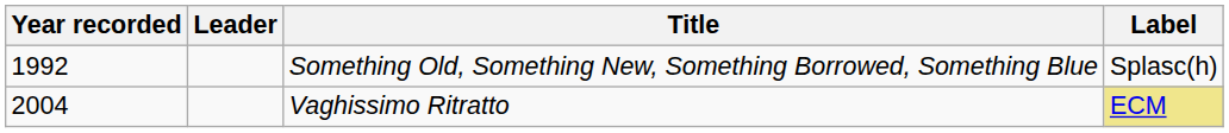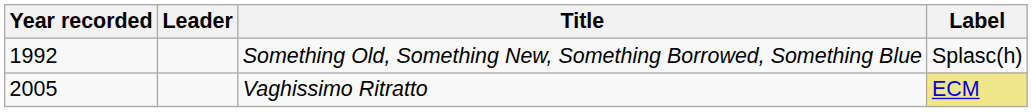 <table class="wikitable sortable">
 <tr>
 <th>Year recorded</th>
 <th>Leader</th>
 <th>Title</th>
 <th>Label</th>
 </tr>
 <tr>
 <td>1992</td>
 <td></td>
 <td><em>Something Old, Something New, Something Borrowed, Something Blue</em></td>
 <td>Splasc(h)</td>
 </tr>
 <tr>
-<td>2004</td>
+<td>2005</td>
 <td></td>
 <td><em>Vaghissimo Ritratto</em></td>
 <td style="background: khaki;"><a href='#'>ECM</a></td>
 </tr>
 </table>
